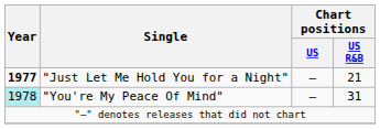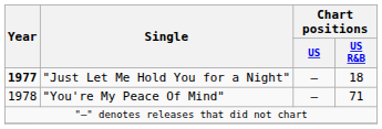 <table class="wikitable" style="text-align:center;">
 <tr>
 <th rowspan="2">Year</th>
 <th rowspan="2">Single</th>
 <th colspan="2">Chart positions</th>
 </tr>
 <tr style="font-size:smaller;">
 <th width="40"><a href='#'>US</a></th>
 <th width="40"><a href='#'>US<br>R&B</a></th>
 </tr>
 <tr>
 <td><strong>1977</strong></td>
 <td align="left">"Just Let Me Hold You for a Night"</td>
 <td>—</td>
-<td>21</td>
+<td>18</td>
 </tr>
 <tr>
-<td style="background: paleturquoise;">1978</td>
+<td>1978</td>
 <td align="left">"You're My Peace Of Mind"</td>
 <td>—</td>
-<td>31</td>
+<td>71</td>
 </tr>
 <tr>
 <td align="center" colspan="6" style="font-size:8pt">"—" denotes releases that did not chart</td>
 </tr>
 <tr>
 </tr>
 </table>
